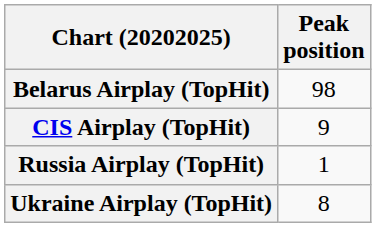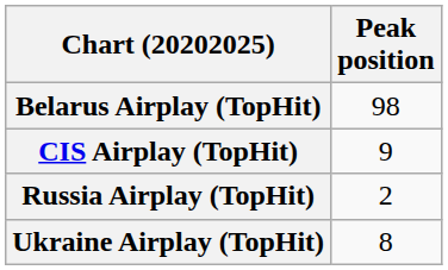 <table class="wikitable sortable plainrowheaders" style="text-align:center">
 <tr>
 <th scope="col">Chart (20202025)</th>
 <th scope="col">Peak<br>position</th>
 </tr>
 <tr>
 <th scope="row">Belarus Airplay (TopHit)</th>
 <td>98</td>
 </tr>
 <tr>
 <th scope="row"><a href='#'>CIS</a> Airplay (TopHit)</th>
 <td>9</td>
 </tr>
 <tr>
 <th scope="row">Russia Airplay (TopHit)</th>
-<td>1</td>
+<td>2</td>
 </tr>
 <tr>
 <th scope="row">Ukraine Airplay (TopHit)</th>
 <td>8</td>
 </tr>
 </table>
